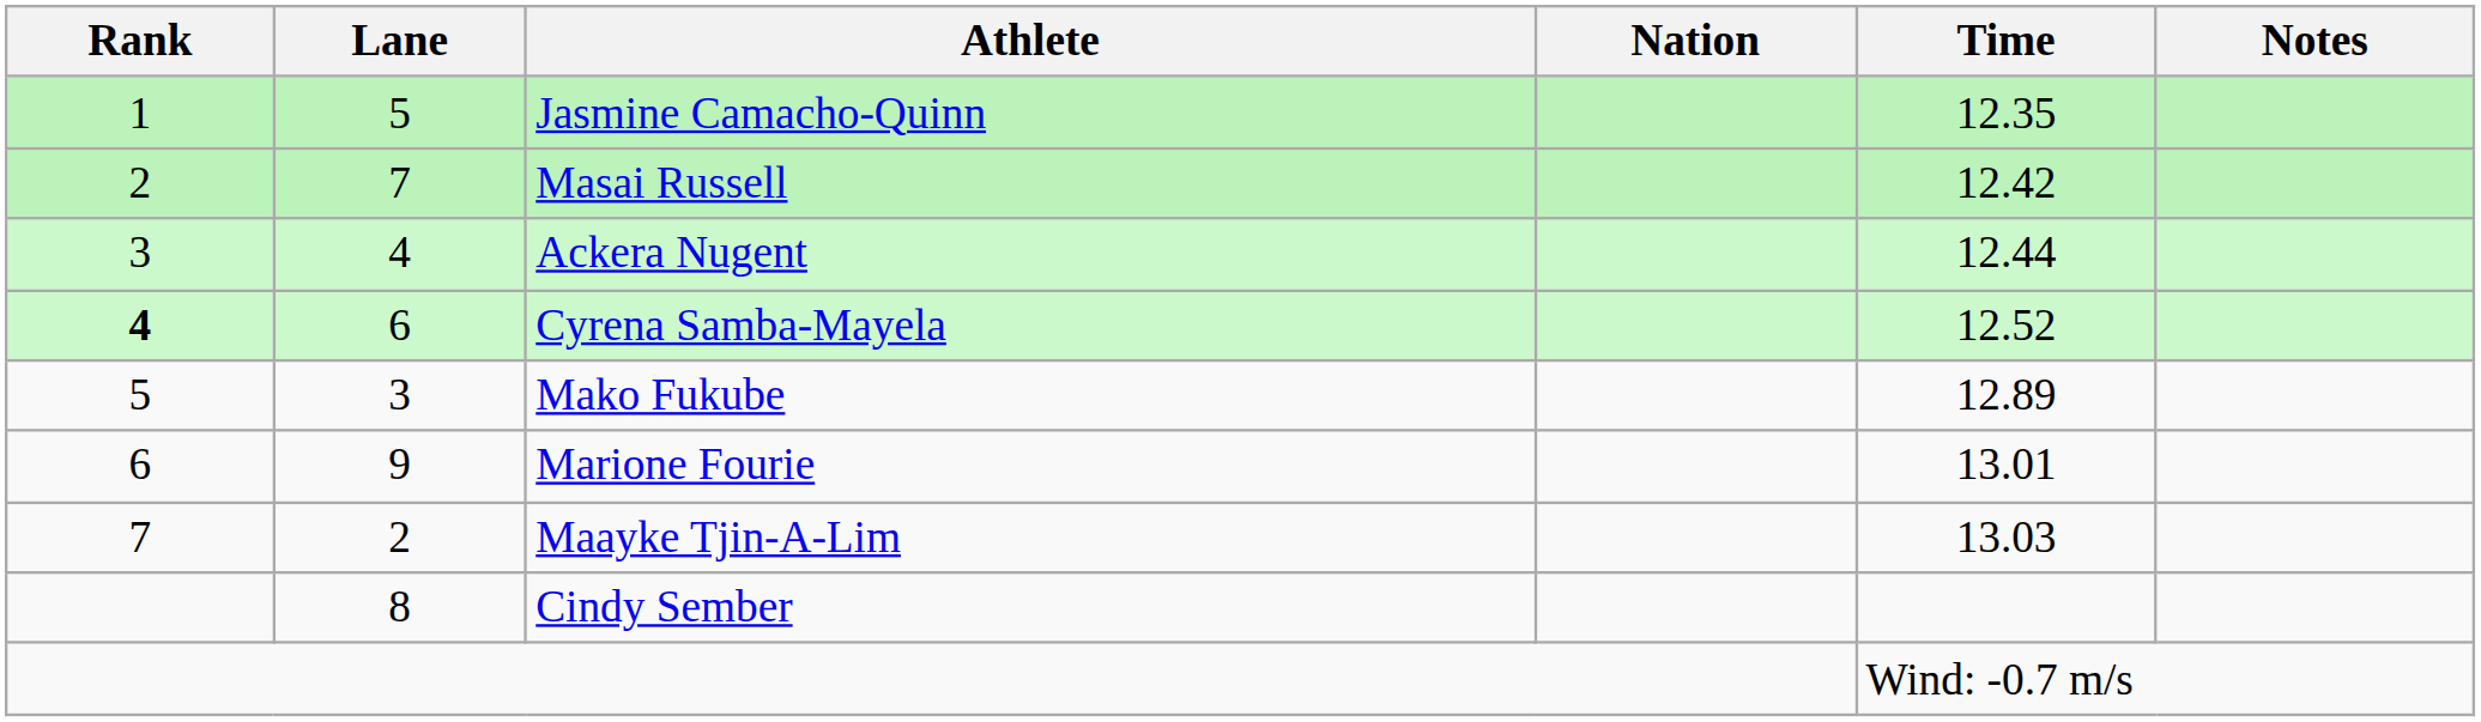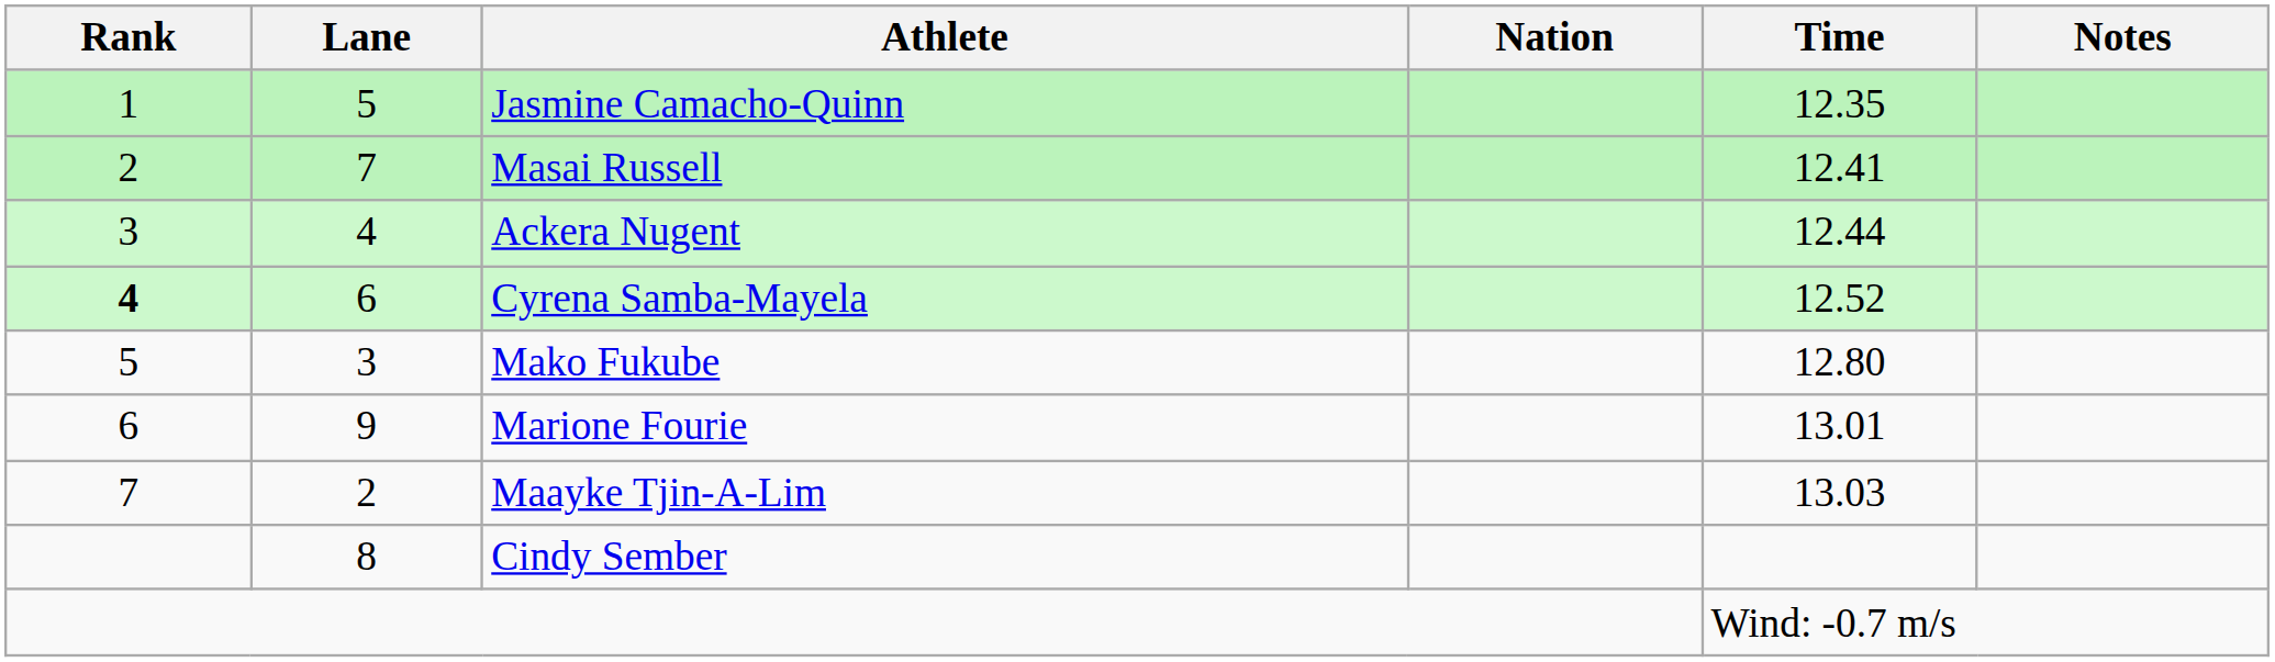 <table class="wikitable sortable" style="text-align:center;width: 70%;">
 <tr>
 <th>Rank</th>
 <th>Lane</th>
 <th>Athlete</th>
 <th>Nation</th>
 <th>Time</th>
 <th>Notes</th>
 </tr>
 <tr bgcolor="#bbf3bb">
 <td>1</td>
 <td>5</td>
 <td align=left><a href='#'>Jasmine Camacho-Quinn</a></td>
 <td align=left></td>
 <td>12.35</td>
 <td></td>
 </tr>
 <tr bgcolor="#bbf3bb">
 <td>2</td>
 <td>7</td>
 <td align=left><a href='#'>Masai Russell</a></td>
 <td align=left></td>
-<td>12.42</td>
+<td>12.41</td>
 <td></td>
 </tr>
 <tr bgcolor="#ccf9cc">
 <td>3</td>
 <td>4</td>
 <td align=left><a href='#'>Ackera Nugent</a></td>
 <td align=left></td>
 <td>12.44</td>
 <td></td>
 </tr>
 <tr bgcolor="#ccf9cc">
 <td><strong>4</strong></td>
 <td>6</td>
 <td align=left><a href='#'>Cyrena Samba-Mayela</a></td>
 <td align=left></td>
 <td>12.52</td>
 <td></td>
 </tr>
 <tr>
 <td>5</td>
 <td>3</td>
 <td align=left><a href='#'>Mako Fukube</a></td>
 <td align=left></td>
-<td>12.89</td>
+<td>12.80</td>
 <td></td>
 </tr>
 <tr>
 <td>6</td>
 <td>9</td>
 <td align=left><a href='#'>Marione Fourie</a></td>
 <td align=left></td>
 <td>13.01</td>
 <td></td>
 </tr>
 <tr>
 <td>7</td>
 <td>2</td>
 <td align=left><a href='#'>Maayke Tjin-A-Lim</a></td>
 <td align=left></td>
 <td>13.03</td>
 <td></td>
 </tr>
 <tr>
 <td></td>
 <td>8</td>
 <td align=left><a href='#'>Cindy Sember</a></td>
 <td align=left></td>
 <td></td>
 <td></td>
 </tr>
 <tr class="sortbottom">
 <td colspan="4"></td>
 <td colspan="2" style="text-align:left;">Wind: -0.7 m/s</td>
 </tr>
 </table>
